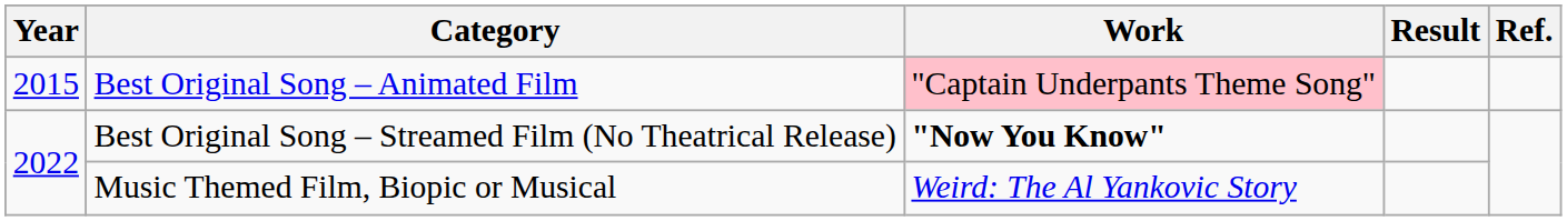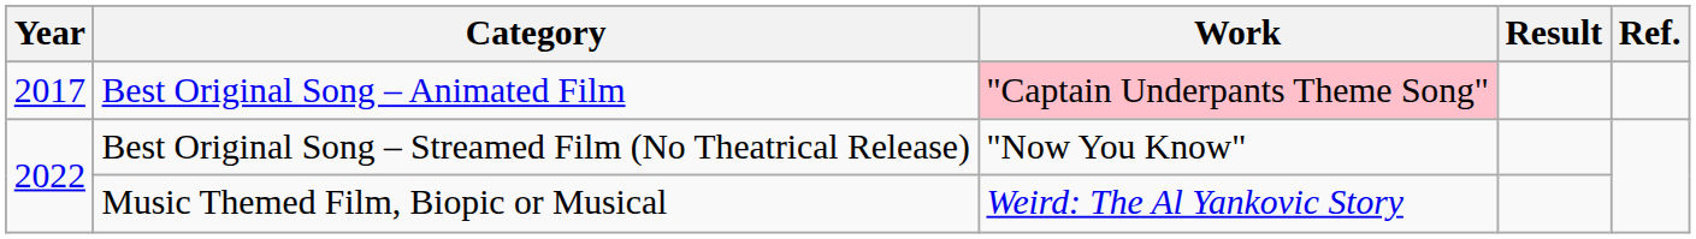 <table class="wikitable">
 <tr>
 <th>Year</th>
 <th>Category</th>
 <th>Work</th>
 <th>Result</th>
 <th>Ref.</th>
 </tr>
 <tr>
-<td><a href='#'>2015</a></td>
+<td><a href='#'>2017</a></td>
 <td><a href='#'>Best Original Song – Animated Film</a></td>
 <td style="background: pink;">"Captain Underpants Theme Song"</td>
 <td></td>
 <td align="center"></td>
 </tr>
 <tr>
 <td rowspan="2"><a href='#'>2022</a></td>
 <td>Best Original Song – Streamed Film (No Theatrical Release)</td>
-<td><strong>"Now You Know"</strong></td>
+<td>"Now You Know"</td>
 <td></td>
 <td align="center" rowspan="2"></td>
 </tr>
 <tr>
 <td>Music Themed Film, Biopic or Musical</td>
 <td><em><a href='#'>Weird: The Al Yankovic Story</a></em></td>
 <td></td>
 </tr>
 </table>
